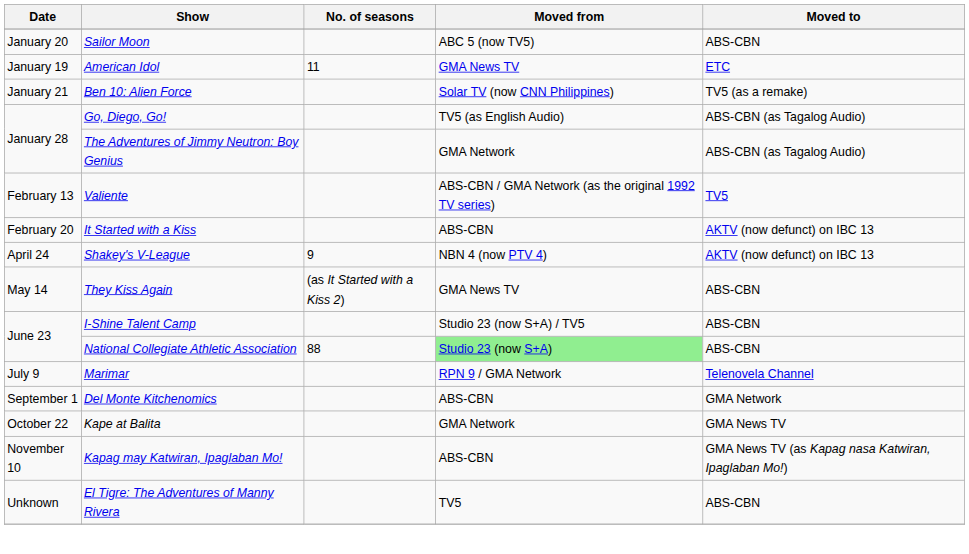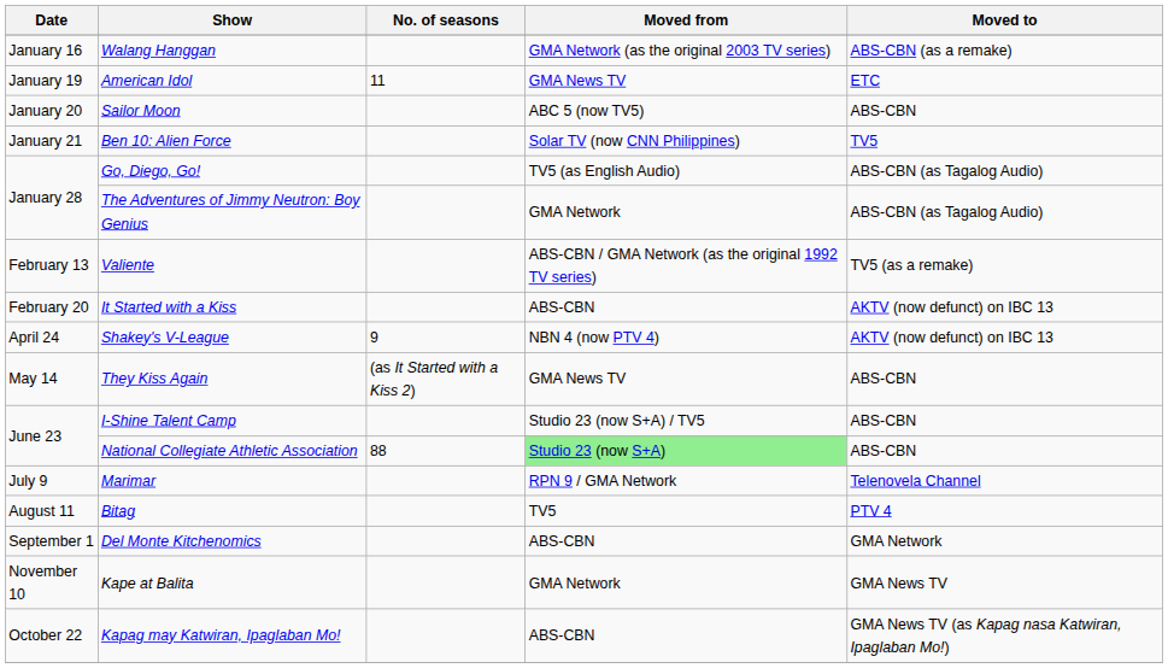 <table class="wikitable" style="text-align:left; line-height:25px; width:auto;">
 <tr>
 <th>Date</th>
 <th>Show</th>
 <th>No. of seasons</th>
 <th>Moved from</th>
 <th>Moved to</th>
 </tr>
 <tr>
 </tr>
 <tr>
-<td>January 20</td>
-<td><em><a href='#'>Sailor Moon</a></em></td>
+<td>January 16</td>
+<td><em><a href='#'>Walang Hanggan</a></em></td>
 <td></td>
-<td>ABC 5 (now TV5)</td>
-<td>ABS-CBN</td>
+<td><a href='#'>GMA Network</a> (as the original <a href='#'>2003 TV series</a>)</td>
+<td><a href='#'>ABS-CBN</a> (as a remake)</td>
 </tr>
 <tr>
 <td>January 19</td>
 <td><em><a href='#'>American Idol</a></em></td>
 <td>11</td>
 <td><a href='#'>GMA News TV</a></td>
 <td><a href='#'>ETC</a></td>
 </tr>
 <tr>
+<td>January 20</td>
+<td><em><a href='#'>Sailor Moon</a></em></td>
+<td></td>
+<td>ABC 5 (now TV5)</td>
+<td>ABS-CBN</td>
+</tr>
+<tr>
 <td>January 21</td>
 <td><em><a href='#'>Ben 10: Alien Force</a></em></td>
 <td></td>
 <td><a href='#'>Solar TV</a> (now <a href='#'>CNN Philippines</a>)</td>
-<td>TV5 (as a remake)</td>
+<td><a href='#'>TV5</a></td>
 </tr>
 <tr>
 <td rowspan="2">January 28</td>
 <td><em><a href='#'>Go, Diego, Go!</a></em></td>
 <td></td>
 <td>TV5 (as English Audio)</td>
 <td>ABS-CBN (as Tagalog Audio)</td>
 </tr>
 <tr>
 <td><em><a href='#'>The Adventures of Jimmy Neutron: Boy Genius</a></em></td>
 <td></td>
 <td>GMA Network</td>
 <td>ABS-CBN (as Tagalog Audio)</td>
 </tr>
 <tr>
 <td>February 13</td>
 <td><em><a href='#'>Valiente</a></em></td>
 <td></td>
 <td>ABS-CBN / GMA Network (as the original <a href='#'>1992 TV series</a>)</td>
-<td><a href='#'>TV5</a></td>
+<td>TV5 (as a remake)</td>
 </tr>
 <tr>
 <td>February 20</td>
 <td><em><a href='#'>It Started with a Kiss</a></em></td>
 <td></td>
 <td>ABS-CBN</td>
 <td><a href='#'>AKTV</a> (now defunct) on IBC 13</td>
 </tr>
 <tr>
 <td>April 24</td>
 <td><em><a href='#'>Shakey's V-League</a></em></td>
 <td>9</td>
 <td>NBN 4 (now <a href='#'>PTV 4</a>)</td>
 <td><a href='#'>AKTV</a> (now defunct) on IBC 13</td>
 </tr>
 <tr>
 <td>May 14</td>
 <td><em><a href='#'>They Kiss Again</a></em></td>
 <td>(as <em>It Started with a Kiss 2</em>)</td>
 <td>GMA News TV</td>
 <td>ABS-CBN</td>
 </tr>
 <tr>
 <td rowspan="2">June 23</td>
 <td><em><a href='#'>I-Shine Talent Camp</a></em></td>
 <td></td>
 <td>Studio 23 (now S+A) / TV5</td>
 <td>ABS-CBN</td>
 </tr>
 <tr>
 <td><em><a href='#'>National Collegiate Athletic Association</a></em></td>
 <td>88</td>
 <td style="background: lightgreen;"><a href='#'>Studio 23</a> (now <a href='#'>S+A</a>)</td>
 <td>ABS-CBN</td>
 </tr>
 <tr>
 <td>July 9</td>
 <td><em><a href='#'>Marimar</a></em></td>
 <td></td>
 <td><a href='#'>RPN 9</a> / GMA Network</td>
 <td><a href='#'>Telenovela Channel</a></td>
 </tr>
 <tr>
+<td>August 11</td>
+<td><em><a href='#'>Bitag</a></em></td>
+<td></td>
+<td>TV5</td>
+<td><a href='#'>PTV 4</a></td>
+</tr>
+<tr>
 <td>September 1</td>
 <td><em><a href='#'>Del Monte Kitchenomics</a></em></td>
 <td></td>
 <td>ABS-CBN</td>
 <td>GMA Network</td>
 </tr>
 <tr>
-<td>October 22</td>
+<td>November 10</td>
 <td><em>Kape at Balita</em></td>
 <td></td>
 <td>GMA Network</td>
 <td>GMA News TV</td>
 </tr>
 <tr>
-<td>November 10</td>
+<td>October 22</td>
 <td><em><a href='#'>Kapag may Katwiran, Ipaglaban Mo!</a></em></td>
 <td></td>
 <td>ABS-CBN</td>
 <td>GMA News TV (as <em>Kapag nasa Katwiran, Ipaglaban Mo!</em>)</td>
 </tr>
 <tr>
-<td>Unknown</td>
-<td><em><a href='#'>El Tigre: The Adventures of Manny Rivera</a></em></td>
-<td></td>
-<td>TV5</td>
-<td>ABS-CBN</td>
-</tr>
-<tr>
 </tr>
 </table>
